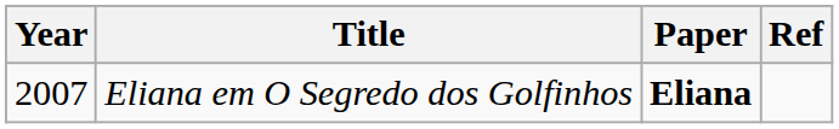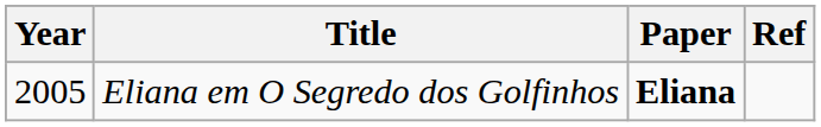 <table class="wikitable">
 <tr>
 <th>Year</th>
 <th>Title</th>
 <th>Paper</th>
 <th>Ref</th>
 </tr>
 <tr>
-<td>2007</td>
+<td>2005</td>
 <td><em>Eliana em O Segredo dos Golfinhos</em></td>
 <td><strong>Eliana</strong></td>
 <td></td>
 </tr>
 </table>
